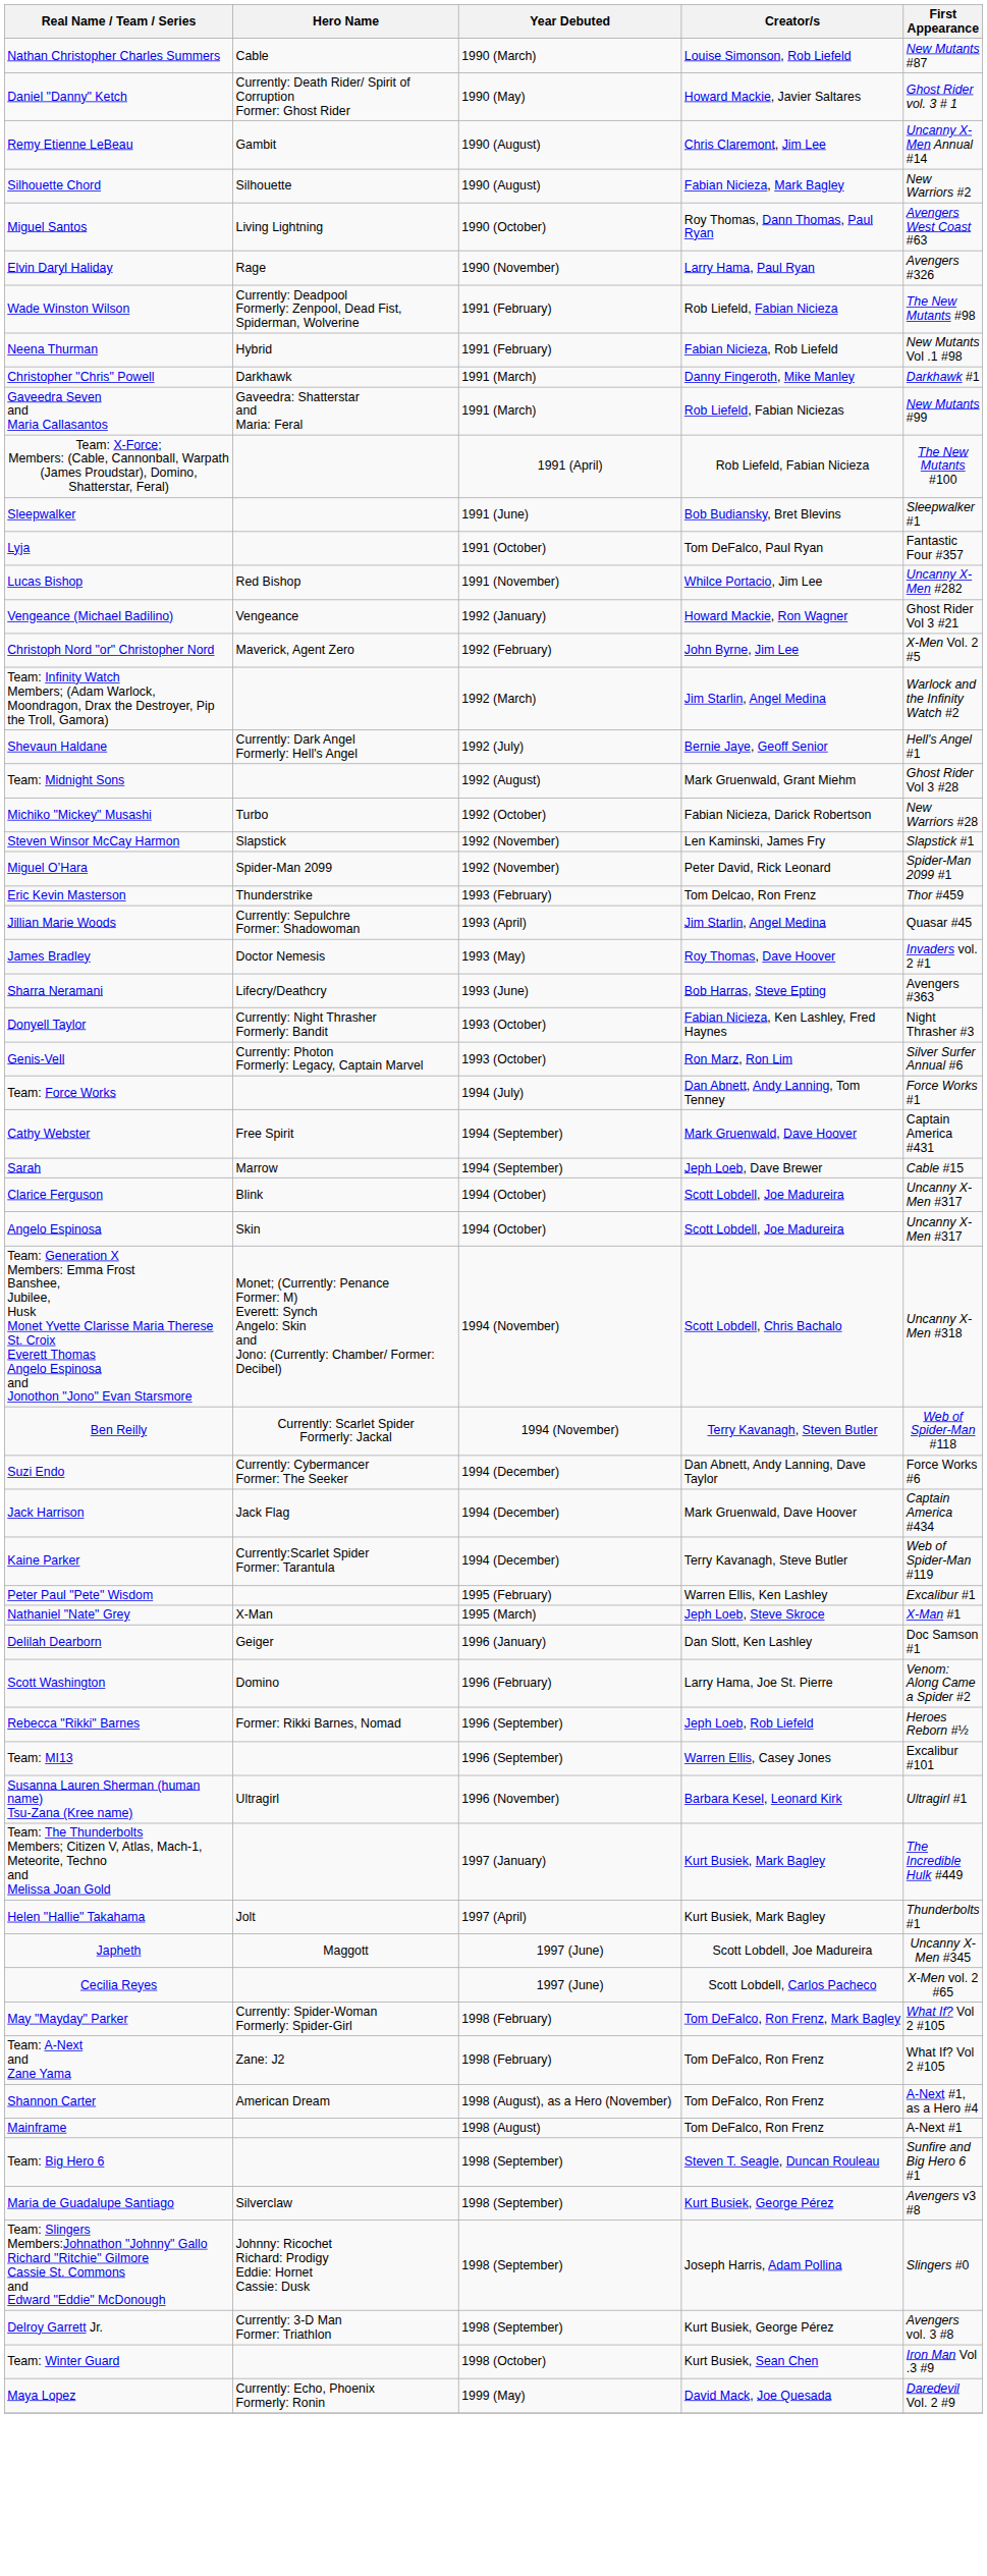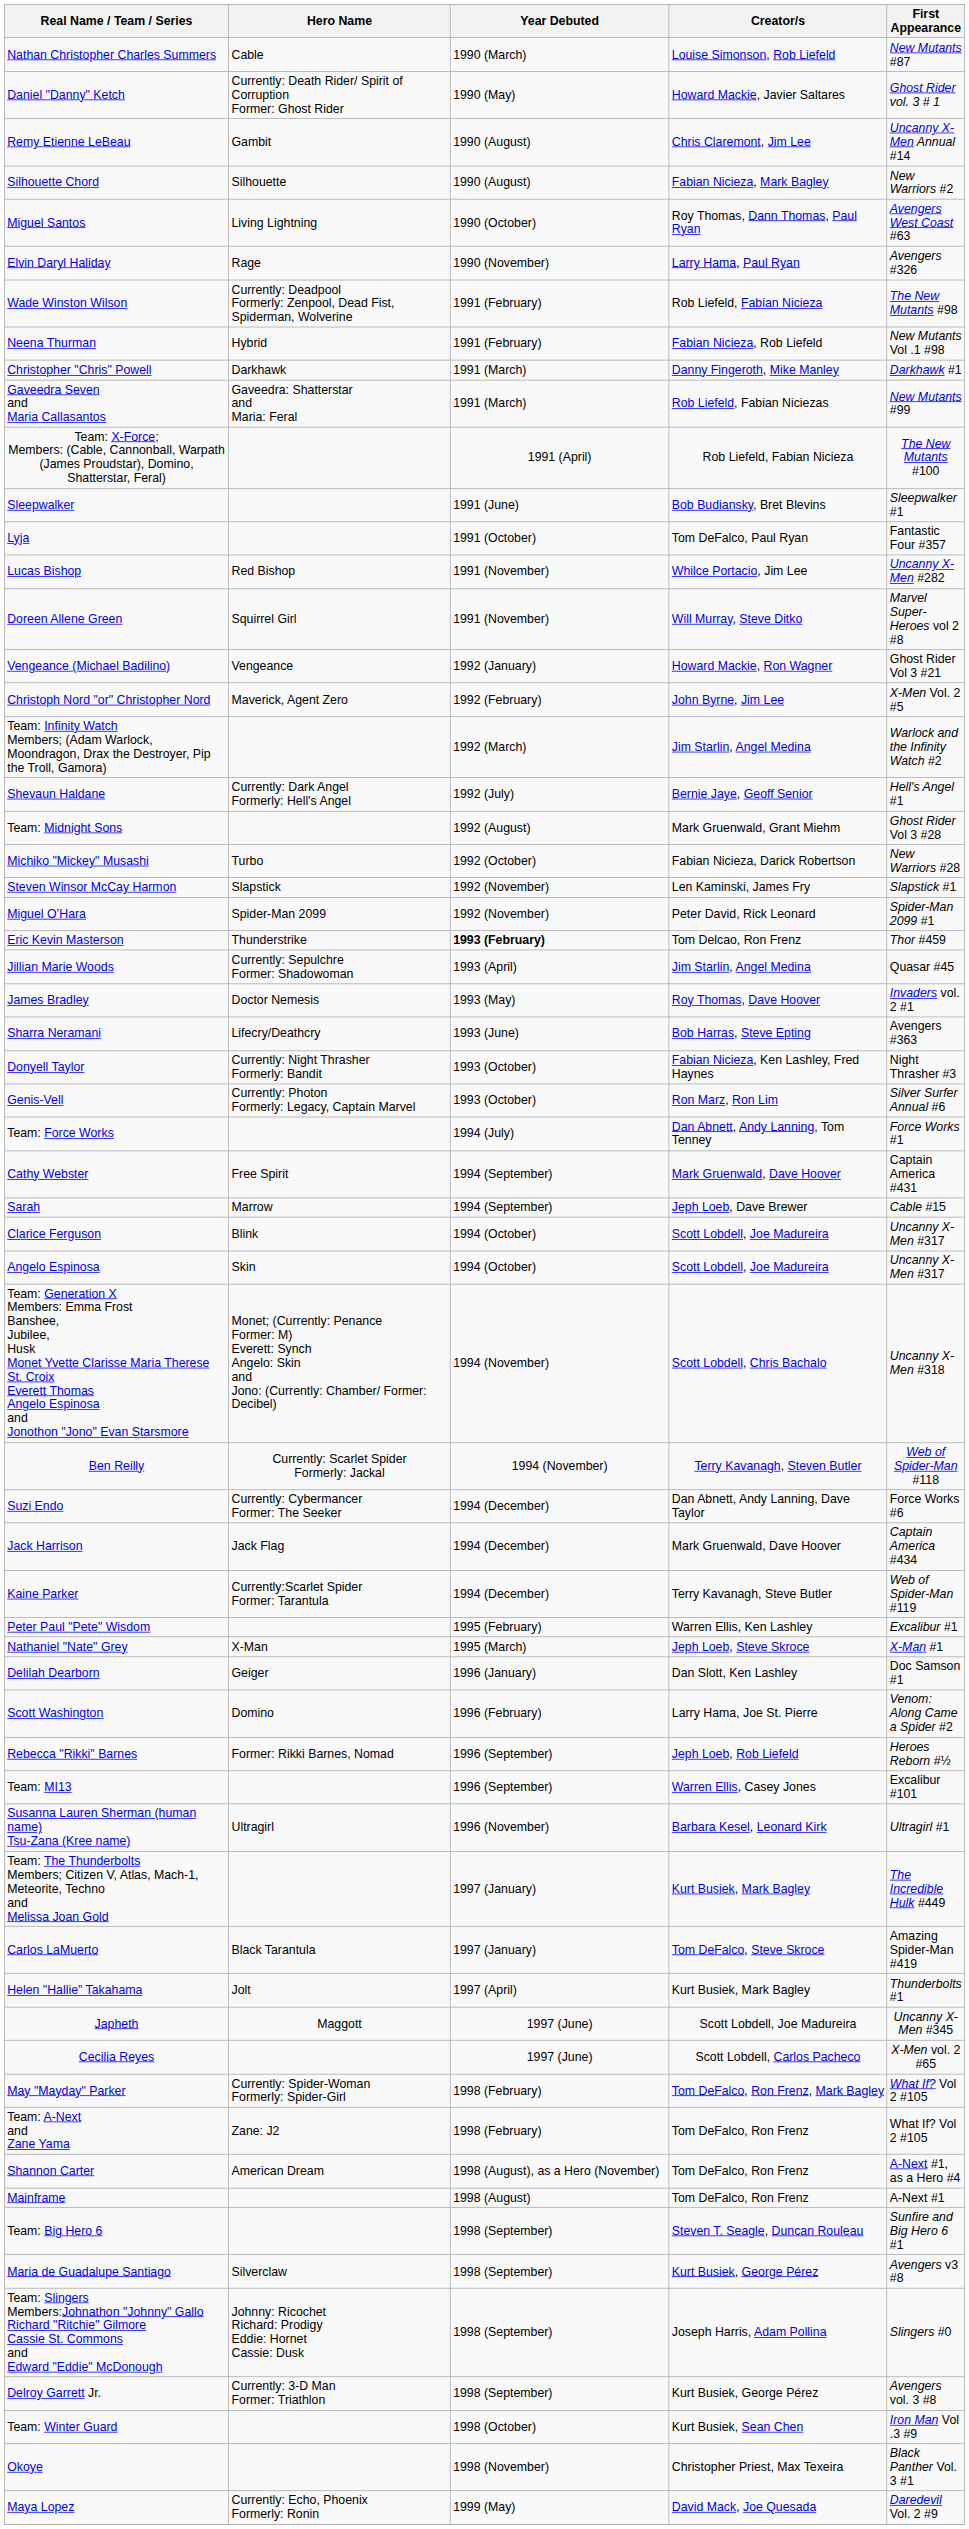 <table class="wikitable">
 <tr>
 <th style="width:25%;">Real Name / Team / Series</th>
 <th style="width:25%;">Hero Name</th>
 <th style="width:25%;">Year Debuted</th>
 <th style="width:25%;">Creator/s</th>
 <th style="width:25%;">First Appearance</th>
 </tr>
 <tr>
 <td><a href='#'>Nathan Christopher Charles Summers</a></td>
 <td>Cable</td>
 <td>1990 (March)</td>
 <td><a href='#'>Louise Simonson</a>, <a href='#'>Rob Liefeld</a></td>
 <td><em><a href='#'>New Mutants</a></em> #87</td>
 </tr>
 <tr>
 <td><a href='#'>Daniel "Danny" Ketch</a></td>
 <td>Currently: Death Rider/ Spirit of Corruption<br>Former: Ghost Rider</td>
 <td>1990 (May)</td>
 <td><a href='#'>Howard Mackie</a>, Javier Saltares</td>
 <td><em><a href='#'>Ghost Rider</a> vol. 3 # 1</em></td>
 </tr>
 <tr>
 <td><a href='#'>Remy Etienne LeBeau</a></td>
 <td>Gambit</td>
 <td>1990 (August)</td>
 <td><a href='#'>Chris Claremont</a>, <a href='#'>Jim Lee</a></td>
 <td><em><a href='#'>Uncanny X-Men</a> Annual</em> #14</td>
 </tr>
 <tr>
 <td><a href='#'>Silhouette Chord</a></td>
 <td>Silhouette</td>
 <td>1990 (August)</td>
 <td><a href='#'>Fabian Nicieza</a>, <a href='#'>Mark Bagley</a></td>
 <td><em>New Warriors</em> #2</td>
 </tr>
 <tr>
 <td><a href='#'>Miguel Santos</a></td>
 <td>Living Lightning</td>
 <td>1990 (October)</td>
 <td>Roy Thomas, <a href='#'>Dann Thomas</a>, <a href='#'>Paul Ryan</a></td>
 <td><em><a href='#'>Avengers West Coast</a></em> #63</td>
 </tr>
 <tr>
 <td><a href='#'>Elvin Daryl Haliday</a></td>
 <td>Rage</td>
 <td>1990 (November)</td>
 <td><a href='#'>Larry Hama</a>, <a href='#'>Paul Ryan</a></td>
 <td><em>Avengers</em> #326</td>
 </tr>
 <tr>
 <td><a href='#'>Wade Winston Wilson</a></td>
 <td>Currently: Deadpool<br>Formerly: Zenpool, Dead Fist, Spiderman, Wolverine</td>
 <td>1991 (February)</td>
 <td>Rob Liefeld, <a href='#'>Fabian Nicieza</a></td>
 <td><em><a href='#'>The New Mutants</a></em> #98</td>
 </tr>
 <tr>
 <td><a href='#'>Neena Thurman</a></td>
 <td>Hybrid</td>
 <td>1991 (February)</td>
 <td><a href='#'>Fabian Nicieza</a>, Rob Liefeld</td>
 <td><em>New Mutants</em> Vol .1 #98</td>
 </tr>
 <tr>
 <td><a href='#'>Christopher "Chris" Powell</a></td>
 <td>Darkhawk</td>
 <td>1991 (March)</td>
 <td><a href='#'>Danny Fingeroth</a>, <a href='#'>Mike Manley</a></td>
 <td><em><a href='#'>Darkhawk</a></em> #1</td>
 </tr>
 <tr>
 <td><a href='#'>Gaveedra Seven</a> <br>and<br><a href='#'>Maria Callasantos</a></td>
 <td>Gaveedra: Shatterstar<br>and<br>Maria: Feral</td>
 <td>1991 (March)</td>
 <td><a href='#'>Rob Liefeld</a>, Fabian Niciezas</td>
 <td><em><a href='#'>New Mutants</a></em> #99</td>
 </tr>
 <tr style="text-align:center;">
 <td>Team: <a href='#'>X-Force</a>;<br>Members: (Cable, Cannonball, Warpath (James Proudstar), Domino, Shatterstar, Feral)</td>
 <td></td>
 <td>1991 (April)</td>
 <td>Rob Liefeld, Fabian Nicieza</td>
 <td><em><a href='#'>The New Mutants</a></em> #100</td>
 </tr>
 <tr>
 <td><a href='#'>Sleepwalker</a></td>
 <td></td>
 <td>1991 (June)</td>
 <td><a href='#'>Bob Budiansky</a>, Bret Blevins</td>
 <td><em>Sleepwalker</em> #1</td>
 </tr>
 <tr>
 <td><a href='#'>Lyja</a></td>
 <td></td>
 <td>1991 (October)</td>
 <td>Tom DeFalco, Paul Ryan</td>
 <td>Fantastic Four #357</td>
 </tr>
 <tr>
 <td><a href='#'>Lucas Bishop</a></td>
 <td>Red Bishop</td>
 <td>1991 (November)</td>
 <td><a href='#'>Whilce Portacio</a>, Jim Lee</td>
 <td><em><a href='#'>Uncanny X-Men</a></em> #282</td>
 </tr>
 <tr>
+<td><a href='#'>Doreen Allene Green</a></td>
+<td>Squirrel Girl</td>
+<td>1991 (November)</td>
+<td><a href='#'>Will Murray</a>, <a href='#'>Steve Ditko</a></td>
+<td><em>Marvel Super-Heroes</em> vol 2 #8</td>
+</tr>
+<tr>
 <td><a href='#'>Vengeance (Michael Badilino)</a></td>
 <td>Vengeance</td>
 <td>1992 (January)</td>
 <td><a href='#'>Howard Mackie</a>, <a href='#'>Ron Wagner</a></td>
 <td>Ghost Rider Vol 3 #21</td>
 </tr>
 <tr>
 <td><a href='#'>Christoph Nord "or" Christopher Nord</a></td>
 <td>Maverick, Agent Zero</td>
 <td>1992 (February)</td>
 <td><a href='#'>John Byrne</a>, <a href='#'>Jim Lee</a></td>
 <td><em>X-Men</em> Vol. 2 #5</td>
 </tr>
 <tr>
 <td>Team: <a href='#'>Infinity Watch</a><br>Members; (Adam Warlock, Moondragon, Drax the Destroyer, Pip the Troll, Gamora)</td>
 <td></td>
 <td>1992 (March)</td>
 <td><a href='#'>Jim Starlin</a>, <a href='#'>Angel Medina</a></td>
 <td><em>Warlock and the Infinity Watch</em> #2</td>
 </tr>
 <tr>
 <td><a href='#'>Shevaun Haldane</a></td>
 <td>Currently: Dark Angel<br>Formerly: Hell's Angel</td>
 <td>1992 (July)</td>
 <td><a href='#'>Bernie Jaye</a>, <a href='#'>Geoff Senior</a></td>
 <td><em>Hell's Angel</em>  #1</td>
 </tr>
 <tr>
 <td>Team: <a href='#'>Midnight Sons</a></td>
 <td></td>
 <td>1992 (August)</td>
 <td>Mark Gruenwald, Grant Miehm</td>
 <td><em>Ghost Rider</em> Vol 3 #28</td>
 </tr>
 <tr>
 <td><a href='#'>Michiko "Mickey" Musashi</a></td>
 <td>Turbo</td>
 <td>1992 (October)</td>
 <td>Fabian Nicieza, Darick Robertson</td>
 <td><em>New Warriors</em> #28</td>
 </tr>
 <tr>
 <td><a href='#'>Steven Winsor McCay Harmon</a></td>
 <td>Slapstick</td>
 <td>1992 (November)</td>
 <td>Len Kaminski, James Fry</td>
 <td><em>Slapstick</em> #1</td>
 </tr>
 <tr>
 <td><a href='#'>Miguel O’Hara</a></td>
 <td>Spider-Man 2099</td>
 <td>1992 (November)</td>
 <td>Peter David, Rick Leonard</td>
 <td><em>Spider-Man 2099</em> #1</td>
 </tr>
 <tr>
 <td><a href='#'>Eric Kevin Masterson</a></td>
 <td>Thunderstrike</td>
-<td>1993 (February)</td>
+<td><strong>1993 (February)</strong></td>
 <td>Tom Delcao, Ron Frenz</td>
 <td><em>Thor</em> #459</td>
 </tr>
 <tr>
 <td><a href='#'>Jillian Marie Woods</a></td>
 <td>Currently: Sepulchre<br>Former: Shadowoman</td>
 <td>1993 (April)</td>
 <td><a href='#'>Jim Starlin</a>, <a href='#'>Angel Medina</a></td>
 <td>Quasar  #45</td>
 </tr>
 <tr>
 <td><a href='#'>James Bradley</a></td>
 <td>Doctor Nemesis</td>
 <td>1993 (May)</td>
 <td><a href='#'>Roy Thomas</a>, <a href='#'>Dave Hoover</a></td>
 <td><em><a href='#'>Invaders</a></em> vol. 2 #1</td>
 </tr>
 <tr>
 <td><a href='#'>Sharra Neramani</a></td>
 <td>Lifecry/Deathcry</td>
 <td>1993 (June)</td>
 <td><a href='#'>Bob Harras</a>, <a href='#'>Steve Epting</a></td>
 <td>Avengers #363</td>
 </tr>
 <tr>
 <td><a href='#'>Donyell Taylor</a></td>
 <td>Currently: Night Thrasher<br>Formerly: Bandit</td>
 <td>1993 (October)</td>
 <td><a href='#'>Fabian Nicieza</a>, Ken Lashley, Fred Haynes</td>
 <td>Night Thrasher  #3</td>
 </tr>
 <tr>
 <td><a href='#'>Genis-Vell</a></td>
 <td>Currently: Photon<br>Formerly: Legacy, Captain Marvel</td>
 <td>1993 (October)</td>
 <td><a href='#'>Ron Marz</a>, <a href='#'>Ron Lim</a></td>
 <td><em>Silver Surfer Annual</em> #6</td>
 </tr>
 <tr>
 <td>Team: <a href='#'>Force Works</a></td>
 <td></td>
 <td>1994 (July)</td>
 <td><a href='#'>Dan Abnett</a>, <a href='#'>Andy Lanning</a>, Tom Tenney</td>
 <td><em>Force Works</em> #1</td>
 </tr>
 <tr>
 <td><a href='#'>Cathy Webster</a></td>
 <td>Free Spirit</td>
 <td>1994 (September)</td>
 <td><a href='#'>Mark Gruenwald</a>, <a href='#'>Dave Hoover</a></td>
 <td>Captain America #431</td>
 </tr>
 <tr>
 <td><a href='#'>Sarah</a></td>
 <td>Marrow</td>
 <td>1994 (September)</td>
 <td><a href='#'>Jeph Loeb</a>, Dave Brewer</td>
 <td><em>Cable</em> #15</td>
 </tr>
 <tr>
 <td><a href='#'>Clarice Ferguson</a></td>
 <td>Blink</td>
 <td>1994 (October)</td>
 <td><a href='#'>Scott Lobdell</a>, <a href='#'>Joe Madureira</a></td>
 <td><em>Uncanny X-Men</em> #317</td>
 </tr>
 <tr>
 <td><a href='#'>Angelo Espinosa</a></td>
 <td>Skin</td>
 <td>1994 (October)</td>
 <td><a href='#'>Scott Lobdell</a>, <a href='#'>Joe Madureira</a></td>
 <td><em>Uncanny X-Men</em> #317</td>
 </tr>
 <tr>
 <td>Team: <a href='#'>Generation X</a><br>Members: Emma Frost<br>Banshee, <br>Jubilee, <br>Husk<br><a href='#'>Monet Yvette Clarisse Maria Therese St. Croix</a><br> <a href='#'>Everett Thomas</a><br><a href='#'>Angelo Espinosa</a><br>and<br><a href='#'>Jonothon "Jono" Evan Starsmore</a></td>
 <td>Monet; (Currently: Penance<br>Former: M)<br>Everett: Synch<br>Angelo: Skin<br>and<br>Jono: (Currently: Chamber/ Former: Decibel)</td>
 <td>1994 (November)</td>
 <td><a href='#'>Scott Lobdell</a>, <a href='#'>Chris Bachalo</a></td>
 <td><em>Uncanny X-Men</em> #318</td>
 </tr>
 <tr style="text-align:center;">
 <td><a href='#'>Ben Reilly</a></td>
 <td>Currently: Scarlet Spider<br>Formerly: Jackal</td>
 <td>1994 (November)</td>
 <td><a href='#'>Terry Kavanagh</a>, <a href='#'>Steven Butler</a></td>
 <td><em><a href='#'>Web of Spider-Man</a></em> #118</td>
 </tr>
 <tr>
 <td><a href='#'>Suzi Endo</a></td>
 <td>Currently: Cybermancer<br>Former: The Seeker</td>
 <td>1994 (December)</td>
 <td>Dan Abnett, Andy Lanning, Dave Taylor</td>
 <td>Force Works  #6</td>
 </tr>
 <tr>
 <td><a href='#'>Jack Harrison</a></td>
 <td>Jack Flag</td>
 <td>1994 (December)</td>
 <td>Mark Gruenwald, Dave Hoover</td>
 <td><em>Captain America</em> #434</td>
 </tr>
 <tr>
 <td><a href='#'>Kaine Parker</a></td>
 <td>Currently:Scarlet Spider<br>Former: Tarantula</td>
 <td>1994 (December)</td>
 <td>Terry Kavanagh, Steve Butler</td>
 <td><em>Web of Spider-Man</em> #119</td>
 </tr>
 <tr>
 <td><a href='#'>Peter Paul "Pete" Wisdom</a></td>
 <td></td>
 <td>1995 (February)</td>
 <td>Warren Ellis, Ken Lashley</td>
 <td><em>Excalibur</em> #1</td>
 </tr>
 <tr>
 <td><a href='#'>Nathaniel "Nate" Grey</a></td>
 <td>X-Man</td>
 <td>1995 (March)</td>
 <td><a href='#'>Jeph Loeb</a>, <a href='#'>Steve Skroce</a></td>
 <td><em><a href='#'>X-Man</a></em> #1</td>
 </tr>
 <tr>
 <td><a href='#'>Delilah Dearborn</a></td>
 <td>Geiger</td>
 <td>1996 (January)</td>
 <td>Dan Slott, Ken Lashley</td>
 <td>Doc Samson #1</td>
 </tr>
 <tr>
 <td><a href='#'>Scott Washington</a></td>
 <td>Domino</td>
 <td>1996 (February)</td>
 <td>Larry Hama, Joe St. Pierre</td>
 <td><em>Venom: Along Came a Spider</em> #2</td>
 </tr>
 <tr>
 <td><a href='#'>Rebecca "Rikki" Barnes</a></td>
 <td>Former: Rikki Barnes, Nomad</td>
 <td>1996 (September)</td>
 <td><a href='#'>Jeph Loeb</a>, <a href='#'>Rob Liefeld</a></td>
 <td><em>Heroes Reborn</em> #½</td>
 </tr>
 <tr>
 <td>Team: <a href='#'>MI13</a></td>
 <td></td>
 <td>1996 (September)</td>
 <td><a href='#'>Warren Ellis</a>, Casey Jones</td>
 <td>Excalibur #101</td>
 </tr>
 <tr>
 <td><a href='#'>Susanna Lauren Sherman (human name)<br>Tsu-Zana (Kree name)</a></td>
 <td>Ultragirl</td>
 <td>1996 (November)</td>
 <td><a href='#'>Barbara Kesel</a>, <a href='#'>Leonard Kirk</a></td>
 <td><em>Ultragirl</em> #1</td>
 </tr>
 <tr>
 <td>Team: <a href='#'>The Thunderbolts</a><br>Members; Citizen V, Atlas, Mach-1, Meteorite, Techno<br>and<br><a href='#'>Melissa Joan Gold</a></td>
 <td></td>
 <td>1997 (January)</td>
 <td><a href='#'>Kurt Busiek</a>, <a href='#'>Mark Bagley</a></td>
 <td><em><a href='#'>The Incredible Hulk</a></em> #449</td>
 </tr>
 <tr>
+<td><a href='#'>Carlos LaMuerto</a></td>
+<td>Black Tarantula</td>
+<td>1997 (January)</td>
+<td><a href='#'>Tom DeFalco</a>, <a href='#'>Steve Skroce</a></td>
+<td>Amazing Spider-Man  #419</td>
+</tr>
+<tr>
 <td><a href='#'>Helen "Hallie" Takahama</a></td>
 <td>Jolt</td>
 <td>1997 (April)</td>
 <td>Kurt Busiek, Mark Bagley</td>
 <td><em>Thunderbolts</em> #1</td>
 </tr>
 <tr style="text-align:center;">
 <td><a href='#'>Japheth</a></td>
 <td>Maggott</td>
 <td>1997 (June)</td>
 <td>Scott Lobdell, Joe Madureira</td>
 <td><em>Uncanny X-Men</em> #345</td>
 </tr>
 <tr style="text-align:center;">
 <td><a href='#'>Cecilia Reyes</a></td>
 <td></td>
 <td>1997 (June)</td>
 <td>Scott Lobdell, <a href='#'>Carlos Pacheco</a></td>
 <td><em>X-Men</em> vol. 2 #65</td>
 </tr>
 <tr>
 <td><a href='#'>May "Mayday" Parker</a></td>
 <td>Currently: Spider-Woman<br>Formerly: Spider-Girl</td>
 <td>1998 (February)</td>
 <td><a href='#'>Tom DeFalco</a>, <a href='#'>Ron Frenz</a>, <a href='#'>Mark Bagley</a></td>
 <td><em><a href='#'>What If?</a></em> Vol 2 #105</td>
 </tr>
 <tr>
 <td>Team: <a href='#'>A-Next</a><br>and<br><a href='#'>Zane Yama</a></td>
 <td>Zane: J2</td>
 <td>1998 (February)</td>
 <td>Tom DeFalco, Ron Frenz</td>
 <td>What If? Vol 2 #105</td>
 </tr>
 <tr>
 <td><a href='#'>Shannon Carter</a></td>
 <td>American Dream</td>
 <td>1998 (August), as a Hero (November)</td>
 <td>Tom DeFalco, Ron Frenz</td>
 <td><a href='#'>A-Next</a>  #1, as a Hero #4</td>
 </tr>
 <tr>
 <td><a href='#'>Mainframe</a></td>
 <td></td>
 <td>1998 (August)</td>
 <td>Tom DeFalco, Ron Frenz</td>
 <td>A-Next  #1</td>
 </tr>
 <tr>
 <td>Team: <a href='#'>Big Hero 6</a></td>
 <td></td>
 <td>1998 (September)</td>
 <td><a href='#'>Steven T. Seagle</a>, <a href='#'>Duncan Rouleau</a></td>
 <td><em>Sunfire and Big Hero 6</em> #1</td>
 </tr>
 <tr>
 <td><a href='#'>Maria de Guadalupe Santiago</a></td>
 <td>Silverclaw</td>
 <td>1998 (September)</td>
 <td><a href='#'>Kurt Busiek</a>, <a href='#'>George Pérez</a></td>
 <td><em>Avengers</em> v3 #8</td>
 </tr>
 <tr>
 <td>Team: <a href='#'>Slingers</a><br>Members:<a href='#'>Johnathon "Johnny" Gallo</a><br><a href='#'>Richard "Ritchie" Gilmore</a><br><a href='#'>Cassie St. Commons</a><br>and<br><a href='#'>Edward "Eddie" McDonough</a></td>
 <td>Johnny: Ricochet<br>Richard: Prodigy<br>Eddie: Hornet<br>Cassie: Dusk</td>
 <td>1998 (September)</td>
 <td>Joseph Harris, <a href='#'>Adam Pollina</a></td>
 <td><em>Slingers</em> #0</td>
 </tr>
 <tr>
 <td><a href='#'>Delroy Garrett</a> Jr.</td>
 <td>Currently: 3-D Man<br>Former: Triathlon</td>
 <td>1998 (September)</td>
 <td>Kurt Busiek, George Pérez</td>
 <td><em>Avengers</em> vol. 3 #8</td>
 </tr>
 <tr>
 <td>Team: <a href='#'>Winter Guard</a></td>
 <td></td>
 <td>1998 (October)</td>
 <td>Kurt Busiek, <a href='#'>Sean Chen</a></td>
 <td><em><a href='#'>Iron Man</a></em> Vol .3 #9</td>
 </tr>
 <tr>
+<td><a href='#'>Okoye</a></td>
+<td></td>
+<td>1998 (November)</td>
+<td>Christopher Priest, Max Texeira</td>
+<td><em>Black Panther</em> Vol. 3 #1</td>
+</tr>
+<tr>
 <td><a href='#'>Maya Lopez</a></td>
 <td>Currently: Echo, Phoenix<br>Formerly: Ronin</td>
 <td>1999 (May)</td>
 <td><a href='#'>David Mack</a>, <a href='#'>Joe Quesada</a></td>
 <td><em><a href='#'>Daredevil</a></em> Vol. 2 #9</td>
 </tr>
 <tr>
 </tr>
 </table>
